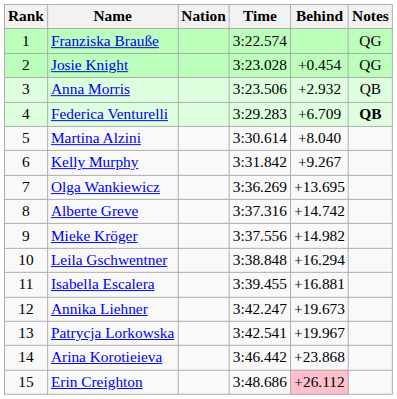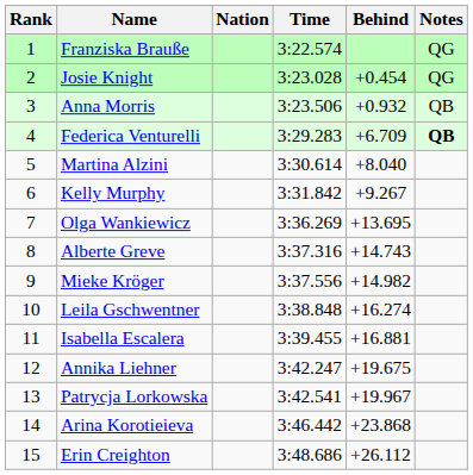 <table class="wikitable sortable" style="text-align:center">
 <tr>
 <th>Rank</th>
 <th>Name</th>
 <th>Nation</th>
 <th>Time</th>
 <th>Behind</th>
 <th>Notes</th>
 </tr>
 <tr bgcolor=bbffbb>
 <td>1</td>
 <td align=left><a href='#'>Franziska Brauße</a></td>
 <td align=left></td>
 <td>3:22.574</td>
 <td></td>
 <td>QG</td>
 </tr>
 <tr bgcolor=bbffbb>
 <td>2</td>
 <td align=left><a href='#'>Josie Knight</a></td>
 <td align=left></td>
 <td>3:23.028</td>
 <td>+0.454</td>
 <td>QG</td>
 </tr>
 <tr bgcolor=ddffdd>
 <td>3</td>
 <td align=left><a href='#'>Anna Morris</a></td>
 <td align=left></td>
 <td>3:23.506</td>
-<td>+2.932</td>
+<td>+0.932</td>
 <td>QB</td>
 </tr>
 <tr bgcolor=ddffdd>
 <td>4</td>
 <td align=left><a href='#'>Federica Venturelli</a></td>
 <td align=left></td>
 <td>3:29.283</td>
 <td>+6.709</td>
 <td><strong>QB</strong></td>
 </tr>
 <tr>
 <td>5</td>
 <td align=left><a href='#'>Martina Alzini</a></td>
 <td align=left></td>
 <td>3:30.614</td>
 <td>+8.040</td>
 <td></td>
 </tr>
 <tr>
 <td>6</td>
 <td align=left><a href='#'>Kelly Murphy</a></td>
 <td align=left></td>
 <td>3:31.842</td>
 <td>+9.267</td>
 <td></td>
 </tr>
 <tr>
 <td>7</td>
 <td align=left><a href='#'>Olga Wankiewicz</a></td>
 <td align=left></td>
 <td>3:36.269</td>
 <td>+13.695</td>
 <td></td>
 </tr>
 <tr>
 <td>8</td>
 <td align=left><a href='#'>Alberte Greve</a></td>
 <td align=left></td>
 <td>3:37.316</td>
-<td>+14.742</td>
+<td>+14.743</td>
 <td></td>
 </tr>
 <tr>
 <td>9</td>
 <td align=left><a href='#'>Mieke Kröger</a></td>
 <td align=left></td>
 <td>3:37.556</td>
 <td>+14.982</td>
 <td></td>
 </tr>
 <tr>
 <td>10</td>
 <td align=left><a href='#'>Leila Gschwentner</a></td>
 <td align=left></td>
 <td>3:38.848</td>
-<td>+16.294</td>
+<td>+16.274</td>
 <td></td>
 </tr>
 <tr>
 <td>11</td>
 <td align=left><a href='#'>Isabella Escalera</a></td>
 <td align=left></td>
 <td>3:39.455</td>
 <td>+16.881</td>
 <td></td>
 </tr>
 <tr>
 <td>12</td>
 <td align=left><a href='#'>Annika Liehner</a></td>
 <td align=left></td>
 <td>3:42.247</td>
-<td>+19.673</td>
+<td>+19.675</td>
 <td></td>
 </tr>
 <tr>
 <td>13</td>
 <td align=left><a href='#'>Patrycja Lorkowska</a></td>
 <td align=left></td>
 <td>3:42.541</td>
 <td>+19.967</td>
 <td></td>
 </tr>
 <tr>
 <td>14</td>
 <td align=left><a href='#'>Arina Korotieieva</a></td>
 <td align=left></td>
 <td>3:46.442</td>
 <td>+23.868</td>
 <td></td>
 </tr>
 <tr>
 <td>15</td>
 <td align=left><a href='#'>Erin Creighton</a></td>
 <td align=left></td>
 <td>3:48.686</td>
-<td style="background: pink;">+26.112</td>
+<td>+26.112</td>
 <td></td>
 </tr>
 </table>
